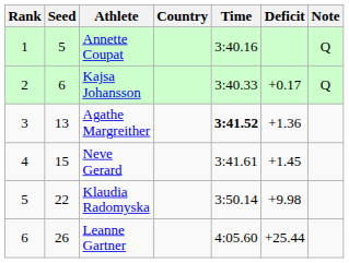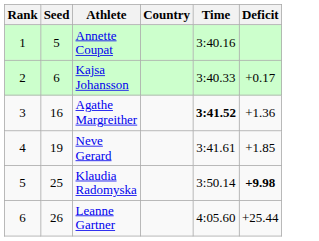 <table class="wikitable sortable" style="text-align:center" width=55%>
 <tr>
 <th>Rank</th>
 <th>Seed</th>
 <th>Athlete</th>
 <th>Country</th>
 <th>Time</th>
 <th>Deficit</th>
-<th>Note</th>
 </tr>
 <tr bgcolor=ccffcc>
 <td>1</td>
 <td>5</td>
 <td align=left><a href='#'>Annette Coupat</a></td>
 <td align=left></td>
 <td>3:40.16</td>
 <td></td>
-<td>Q</td>
 </tr>
 <tr bgcolor=ccffcc>
 <td>2</td>
 <td>6</td>
 <td align=left><a href='#'>Kajsa Johansson</a></td>
 <td align=left></td>
 <td>3:40.33</td>
 <td>+0.17</td>
-<td>Q</td>
 </tr>
 <tr>
 <td>3</td>
-<td>13</td>
+<td>16</td>
 <td align=left><a href='#'>Agathe Margreither</a></td>
 <td align=left></td>
 <td><strong>3:41.52</strong></td>
 <td>+1.36</td>
-<td></td>
 </tr>
 <tr>
 <td>4</td>
-<td>15</td>
+<td>19</td>
 <td align=left><a href='#'>Neve Gerard</a></td>
 <td align=left></td>
 <td>3:41.61</td>
-<td>+1.45</td>
-<td></td>
+<td>+1.85</td>
 </tr>
 <tr>
 <td>5</td>
-<td>22</td>
+<td>25</td>
 <td align=left><a href='#'>Klaudia Radomyska</a></td>
 <td align=left></td>
 <td>3:50.14</td>
-<td>+9.98</td>
-<td></td>
+<td><strong>+9.98</strong></td>
 </tr>
 <tr>
 <td>6</td>
 <td>26</td>
 <td align=left><a href='#'>Leanne Gartner</a></td>
 <td align=left></td>
 <td>4:05.60</td>
 <td>+25.44</td>
-<td></td>
 </tr>
 </table>
